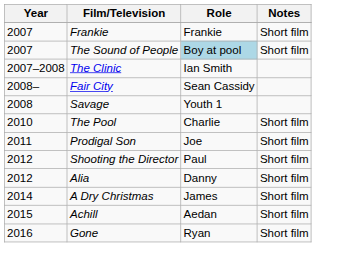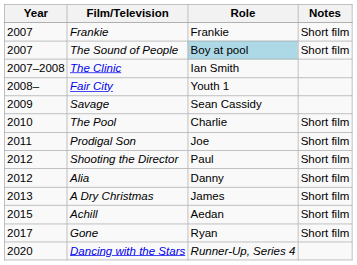 <table class="wikitable sortable">
 <tr>
 <th>Year</th>
 <th>Film/Television</th>
 <th>Role</th>
 <th>Notes</th>
 </tr>
 <tr>
 </tr>
 <tr>
 <td>2007</td>
 <td><em>Frankie</em></td>
 <td>Frankie</td>
 <td>Short film</td>
 </tr>
 <tr>
 <td>2007</td>
 <td><em>The Sound of People</em></td>
 <td style="background: lightblue;">Boy at pool</td>
 <td>Short film</td>
 </tr>
 <tr>
 <td>2007–2008</td>
 <td><a href='#'><em>The Clinic</em></a></td>
 <td>Ian Smith</td>
 <td></td>
 </tr>
 <tr>
 <td>2008–</td>
 <td><em><a href='#'>Fair City</a></em></td>
-<td>Sean Cassidy</td>
+<td>Youth 1</td>
 <td></td>
 </tr>
 <tr>
-<td>2008</td>
+<td>2009</td>
 <td><em>Savage</em></td>
-<td>Youth 1</td>
+<td>Sean Cassidy</td>
 <td></td>
 </tr>
 <tr>
 <td>2010</td>
 <td><em>The Pool</em></td>
 <td>Charlie</td>
 <td>Short film</td>
 </tr>
 <tr>
 <td>2011</td>
 <td><em>Prodigal Son</em></td>
 <td>Joe</td>
 <td>Short film</td>
 </tr>
 <tr>
 <td>2012</td>
 <td><em>Shooting the Director</em></td>
 <td>Paul</td>
 <td>Short film</td>
 </tr>
 <tr>
 <td>2012</td>
 <td><em>Alia</em></td>
 <td>Danny</td>
 <td>Short film</td>
 </tr>
 <tr>
-<td>2014</td>
+<td>2013</td>
 <td><em>A Dry Christmas</em></td>
 <td>James</td>
 <td>Short film</td>
 </tr>
 <tr Jedwards dream factory>
 <td>2015</td>
 <td><em>Achill</em></td>
 <td>Aedan</td>
 <td>Short film</td>
 </tr>
 <tr>
-<td>2016</td>
+<td>2017</td>
 <td><em>Gone</em></td>
 <td>Ryan</td>
 <td>Short film</td>
 </tr>
+<tr>
+<td>2020</td>
+<td><a href='#'><em>Dancing with the Stars</em></a></td>
+<td><em>Runner-Up, Series 4</em></td>
+<td></td>
+</tr>
 </table>
